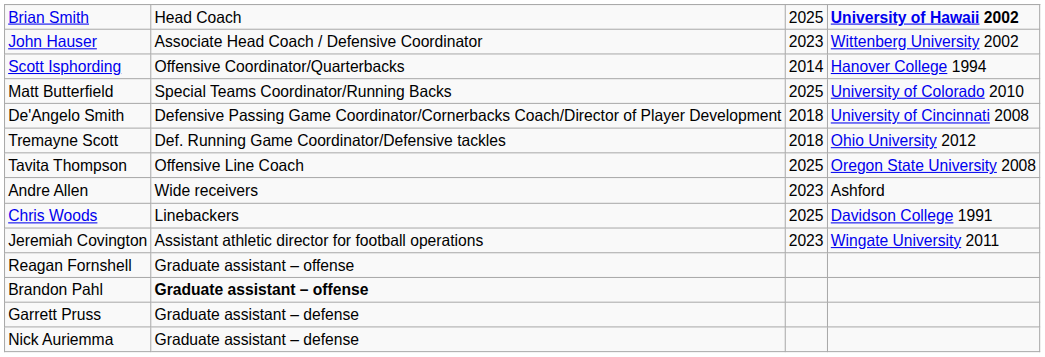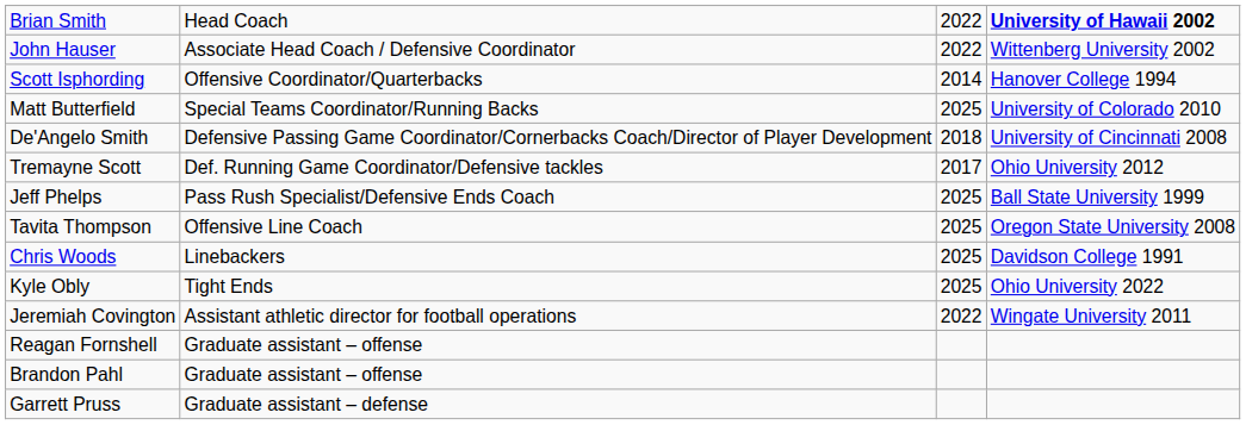 <table class="wikitable" style="font-size: 95%;">
 <tr>
 </tr>
 <tr>
 <td><a href='#'>Brian Smith</a></td>
 <td>Head Coach</td>
-<td>2025</td>
+<td>2022</td>
 <td><strong><a href='#'>University of Hawaii</a> 2002</strong></td>
 </tr>
 <tr>
 <td><a href='#'>John Hauser</a></td>
 <td>Associate Head Coach / Defensive Coordinator</td>
-<td>2023</td>
+<td>2022</td>
 <td><a href='#'>Wittenberg University</a> 2002</td>
 </tr>
 <tr>
 <td><a href='#'>Scott Isphording</a></td>
 <td>Offensive Coordinator/Quarterbacks</td>
 <td>2014</td>
 <td><a href='#'>Hanover College</a> 1994</td>
 </tr>
 <tr>
 <td>Matt Butterfield</td>
 <td>Special Teams Coordinator/Running Backs</td>
 <td>2025</td>
 <td><a href='#'>University of Colorado</a> 2010</td>
 </tr>
 <tr>
 <td>De'Angelo Smith</td>
 <td>Defensive Passing Game Coordinator/Cornerbacks Coach/Director of Player Development</td>
 <td>2018</td>
 <td><a href='#'>University of Cincinnati</a> 2008</td>
 </tr>
 <tr>
 <td>Tremayne Scott</td>
 <td>Def. Running Game Coordinator/Defensive tackles</td>
-<td>2018</td>
+<td>2017</td>
 <td><a href='#'>Ohio University</a> 2012</td>
+</tr>
+<tr>
+<td>Jeff Phelps</td>
+<td>Pass Rush Specialist/Defensive Ends Coach</td>
+<td>2025</td>
+<td><a href='#'>Ball State University</a> 1999</td>
 </tr>
 <tr>
 <td>Tavita Thompson</td>
 <td>Offensive Line Coach</td>
 <td>2025</td>
 <td><a href='#'>Oregon State University</a> 2008</td>
 </tr>
 <tr>
-<td>Andre Allen</td>
-<td>Wide receivers</td>
-<td>2023</td>
-<td>Ashford</td>
-</tr>
-<tr>
 <td><a href='#'>Chris Woods</a></td>
 <td>Linebackers</td>
 <td>2025</td>
 <td><a href='#'>Davidson College</a> 1991</td>
 </tr>
 <tr>
+<td>Kyle Obly</td>
+<td>Tight Ends</td>
+<td>2025</td>
+<td><a href='#'>Ohio University</a> 2022</td>
+</tr>
+<tr>
 <td>Jeremiah Covington</td>
 <td>Assistant athletic director for football operations</td>
-<td>2023</td>
+<td>2022</td>
 <td><a href='#'>Wingate University</a> 2011</td>
 </tr>
 <tr>
 <td>Reagan Fornshell</td>
 <td>Graduate assistant – offense</td>
 <td></td>
 <td></td>
 </tr>
 <tr>
 <td>Brandon Pahl</td>
-<td><strong>Graduate assistant – offense</strong></td>
+<td>Graduate assistant – offense</td>
 <td></td>
 <td></td>
 </tr>
 <tr>
 <td>Garrett Pruss</td>
 <td>Graduate assistant – defense</td>
 <td></td>
 <td></td>
 </tr>
-<tr>
-<td>Nick Auriemma</td>
-<td>Graduate assistant – defense</td>
-<td></td>
-<td></td>
-</tr>
 </table>
